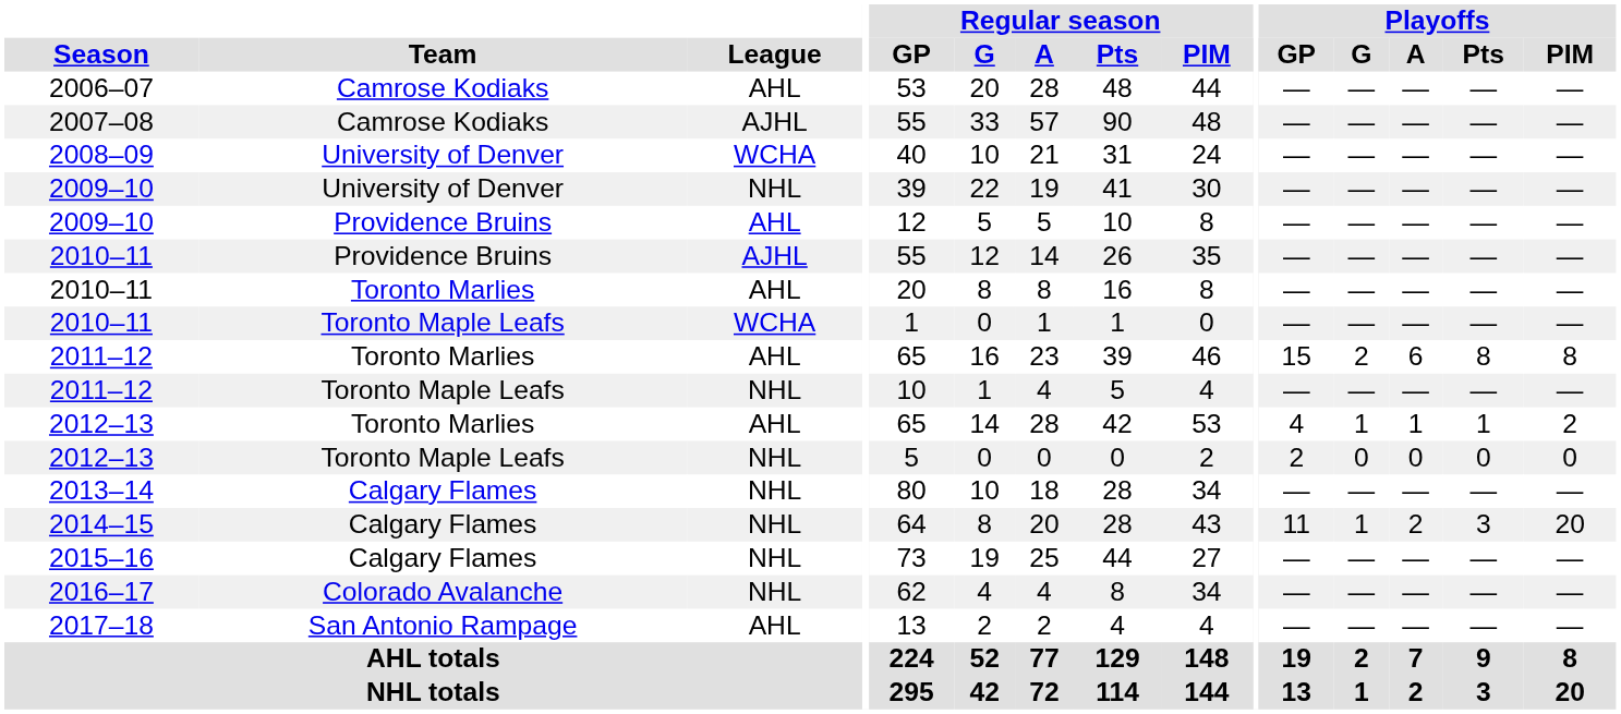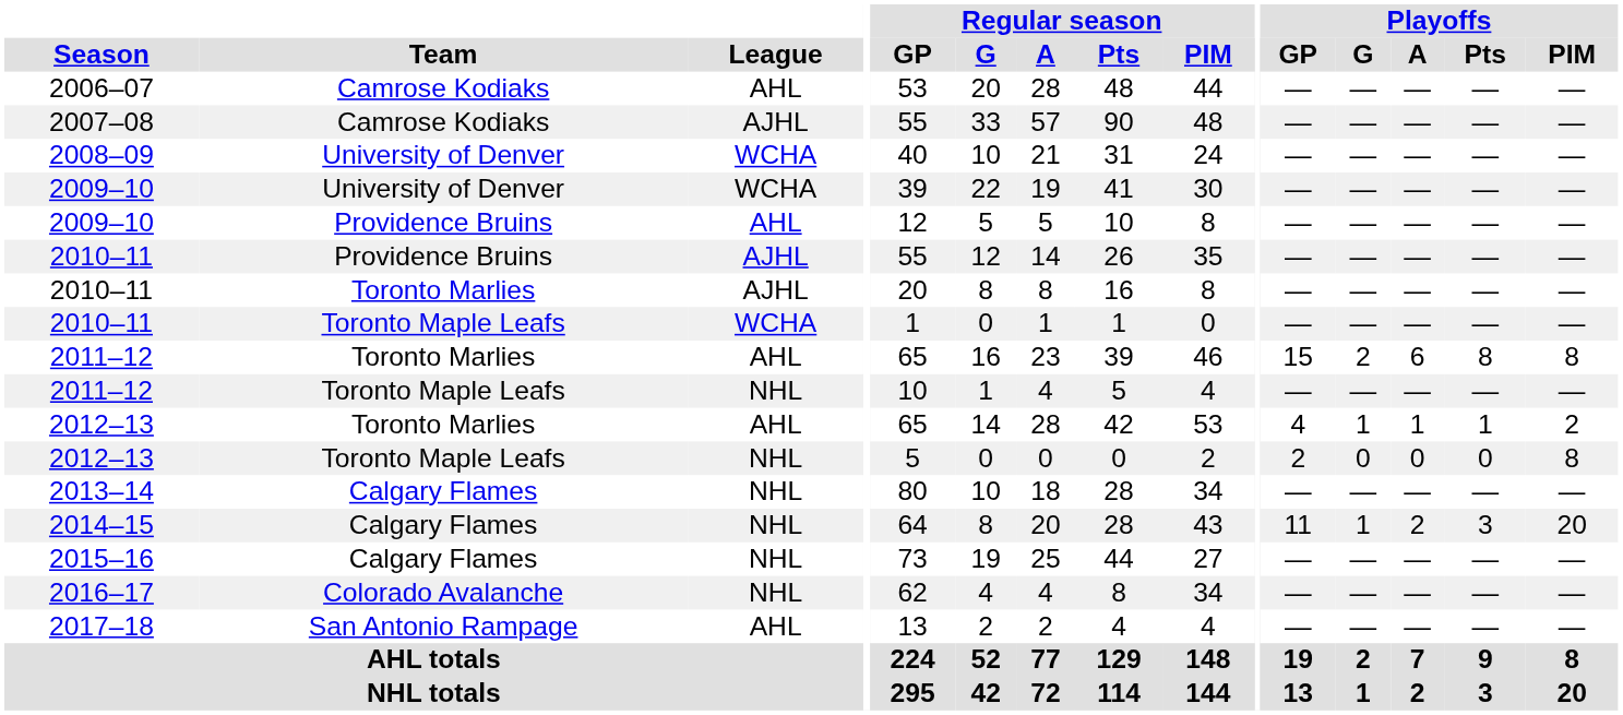 <table border="0" cellpadding="1" cellspacing="0" style="text-align:center; width:60em">
 <tr bgcolor="#e0e0e0">
 <th colspan="3" bgcolor="#ffffff"></th>
 <th rowspan="100" bgcolor="#ffffff"></th>
 <th colspan="5"><a href='#'>Regular season</a></th>
 <th rowspan="100" bgcolor="#ffffff"></th>
 <th colspan="5"><a href='#'>Playoffs</a></th>
 </tr>
 <tr bgcolor="#e0e0e0">
 <th><a href='#'>Season</a></th>
 <th>Team</th>
 <th>League</th>
 <th>GP</th>
 <th><a href='#'>G</a></th>
 <th><a href='#'>A</a></th>
 <th><a href='#'>Pts</a></th>
 <th><a href='#'>PIM</a></th>
 <th>GP</th>
 <th>G</th>
 <th>A</th>
 <th>Pts</th>
 <th>PIM</th>
 </tr>
 <tr>
 <td>2006–07</td>
 <td><a href='#'>Camrose Kodiaks</a></td>
 <td>AHL</td>
 <td>53</td>
 <td>20</td>
 <td>28</td>
 <td>48</td>
 <td>44</td>
 <td>—</td>
 <td>—</td>
 <td>—</td>
 <td>—</td>
 <td>—</td>
 </tr>
 <tr style="background:#f0f0f0;">
 <td>2007–08</td>
 <td>Camrose Kodiaks</td>
 <td>AJHL</td>
 <td>55</td>
 <td>33</td>
 <td>57</td>
 <td>90</td>
 <td>48</td>
 <td>—</td>
 <td>—</td>
 <td>—</td>
 <td>—</td>
 <td>—</td>
 </tr>
 <tr>
 <td><a href='#'>2008–09</a></td>
 <td><a href='#'>University of Denver</a></td>
 <td><a href='#'>WCHA</a></td>
 <td>40</td>
 <td>10</td>
 <td>21</td>
 <td>31</td>
 <td>24</td>
 <td>—</td>
 <td>—</td>
 <td>—</td>
 <td>—</td>
 <td>—</td>
 </tr>
 <tr style="background:#f0f0f0;">
 <td><a href='#'>2009–10</a></td>
 <td>University of Denver</td>
-<td>NHL</td>
+<td>WCHA</td>
 <td>39</td>
 <td>22</td>
 <td>19</td>
 <td>41</td>
 <td>30</td>
 <td>—</td>
 <td>—</td>
 <td>—</td>
 <td>—</td>
 <td>—</td>
 </tr>
 <tr>
 <td><a href='#'>2009–10</a></td>
 <td><a href='#'>Providence Bruins</a></td>
 <td><a href='#'>AHL</a></td>
 <td>12</td>
 <td>5</td>
 <td>5</td>
 <td>10</td>
 <td>8</td>
 <td>—</td>
 <td>—</td>
 <td>—</td>
 <td>—</td>
 <td>—</td>
 </tr>
 <tr style="background:#f0f0f0;">
 <td><a href='#'>2010–11</a></td>
 <td>Providence Bruins</td>
 <td><a href='#'>AJHL</a></td>
 <td>55</td>
 <td>12</td>
 <td>14</td>
 <td>26</td>
 <td>35</td>
 <td>—</td>
 <td>—</td>
 <td>—</td>
 <td>—</td>
 <td>—</td>
 </tr>
 <tr>
 <td>2010–11</td>
 <td><a href='#'>Toronto Marlies</a></td>
-<td>AHL</td>
+<td>AJHL</td>
 <td>20</td>
 <td>8</td>
 <td>8</td>
 <td>16</td>
 <td>8</td>
 <td>—</td>
 <td>—</td>
 <td>—</td>
 <td>—</td>
 <td>—</td>
 </tr>
 <tr style="background:#f0f0f0;">
 <td><a href='#'>2010–11</a></td>
 <td><a href='#'>Toronto Maple Leafs</a></td>
 <td><a href='#'>WCHA</a></td>
 <td>1</td>
 <td>0</td>
 <td>1</td>
 <td>1</td>
 <td>0</td>
 <td>—</td>
 <td>—</td>
 <td>—</td>
 <td>—</td>
 <td>—</td>
 </tr>
 <tr>
 <td><a href='#'>2011–12</a></td>
 <td>Toronto Marlies</td>
 <td>AHL</td>
 <td>65</td>
 <td>16</td>
 <td>23</td>
 <td>39</td>
 <td>46</td>
 <td>15</td>
 <td>2</td>
 <td>6</td>
 <td>8</td>
 <td>8</td>
 </tr>
 <tr style="background:#f0f0f0;">
 <td><a href='#'>2011–12</a></td>
 <td>Toronto Maple Leafs</td>
 <td>NHL</td>
 <td>10</td>
 <td>1</td>
 <td>4</td>
 <td>5</td>
 <td>4</td>
 <td>—</td>
 <td>—</td>
 <td>—</td>
 <td>—</td>
 <td>—</td>
 </tr>
 <tr>
 <td><a href='#'>2012–13</a></td>
 <td>Toronto Marlies</td>
 <td>AHL</td>
 <td>65</td>
 <td>14</td>
 <td>28</td>
 <td>42</td>
 <td>53</td>
 <td>4</td>
 <td>1</td>
 <td>1</td>
 <td>1</td>
 <td>2</td>
 </tr>
 <tr style="background:#f0f0f0;">
 <td><a href='#'>2012–13</a></td>
 <td>Toronto Maple Leafs</td>
 <td>NHL</td>
 <td>5</td>
 <td>0</td>
 <td>0</td>
 <td>0</td>
 <td>2</td>
 <td>2</td>
 <td>0</td>
 <td>0</td>
 <td>0</td>
-<td>0</td>
+<td>8</td>
 </tr>
 <tr>
 <td><a href='#'>2013–14</a></td>
 <td><a href='#'>Calgary Flames</a></td>
 <td>NHL</td>
 <td>80</td>
 <td>10</td>
 <td>18</td>
 <td>28</td>
 <td>34</td>
 <td>—</td>
 <td>—</td>
 <td>—</td>
 <td>—</td>
 <td>—</td>
 </tr>
 <tr style="background:#f0f0f0;">
 <td><a href='#'>2014–15</a></td>
 <td>Calgary Flames</td>
 <td>NHL</td>
 <td>64</td>
 <td>8</td>
 <td>20</td>
 <td>28</td>
 <td>43</td>
 <td>11</td>
 <td>1</td>
 <td>2</td>
 <td>3</td>
 <td>20</td>
 </tr>
 <tr>
 <td><a href='#'>2015–16</a></td>
 <td>Calgary Flames</td>
 <td>NHL</td>
 <td>73</td>
 <td>19</td>
 <td>25</td>
 <td>44</td>
 <td>27</td>
 <td>—</td>
 <td>—</td>
 <td>—</td>
 <td>—</td>
 <td>—</td>
 </tr>
 <tr style="background:#f0f0f0;">
 <td><a href='#'>2016–17</a></td>
 <td><a href='#'>Colorado Avalanche</a></td>
 <td>NHL</td>
 <td>62</td>
 <td>4</td>
 <td>4</td>
 <td>8</td>
 <td>34</td>
 <td>—</td>
 <td>—</td>
 <td>—</td>
 <td>—</td>
 <td>—</td>
 </tr>
 <tr>
 <td><a href='#'>2017–18</a></td>
 <td><a href='#'>San Antonio Rampage</a></td>
 <td>AHL</td>
 <td>13</td>
 <td>2</td>
 <td>2</td>
 <td>4</td>
 <td>4</td>
 <td>—</td>
 <td>—</td>
 <td>—</td>
 <td>—</td>
 <td>—</td>
 </tr>
 <tr bgcolor="#e0e0e0">
 <th colspan="3">AHL totals</th>
 <th>224</th>
 <th>52</th>
 <th>77</th>
 <th>129</th>
 <th>148</th>
 <th>19</th>
 <th>2</th>
 <th>7</th>
 <th>9</th>
 <th>8</th>
 </tr>
 <tr bgcolor="#e0e0e0">
 <th colspan="3">NHL totals</th>
 <th>295</th>
 <th>42</th>
 <th>72</th>
 <th>114</th>
 <th>144</th>
 <th>13</th>
 <th>1</th>
 <th>2</th>
 <th>3</th>
 <th>20</th>
 </tr>
 </table>
